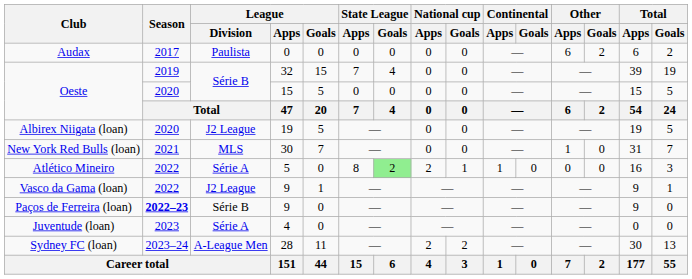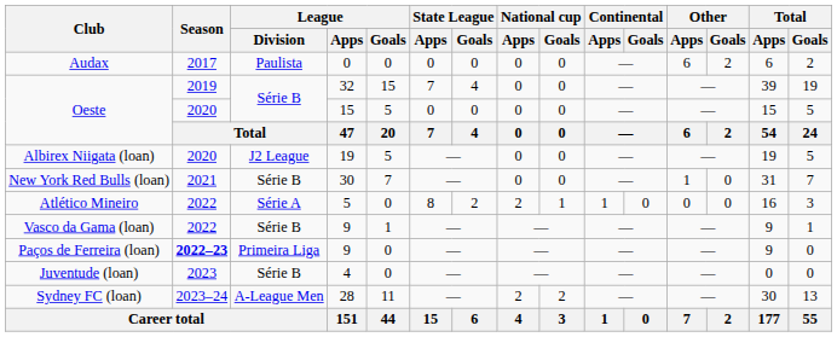 <table class="wikitable" style="text-align: center;">
 <tr>
 <th rowspan="2">Club</th>
 <th rowspan="2">Season</th>
 <th colspan="3">League</th>
 <th colspan="2">State League</th>
 <th colspan="2">National cup</th>
 <th colspan="2">Continental</th>
 <th colspan="2">Other</th>
 <th colspan="2">Total</th>
 </tr>
 <tr>
 <th>Division</th>
 <th>Apps</th>
 <th>Goals</th>
 <th>Apps</th>
 <th>Goals</th>
 <th>Apps</th>
 <th>Goals</th>
 <th>Apps</th>
 <th>Goals</th>
 <th>Apps</th>
 <th>Goals</th>
 <th>Apps</th>
 <th>Goals</th>
 </tr>
 <tr>
 <td><a href='#'>Audax</a></td>
 <td><a href='#'>2017</a></td>
 <td><a href='#'>Paulista</a></td>
 <td>0</td>
 <td>0</td>
 <td>0</td>
 <td>0</td>
 <td>0</td>
 <td>0</td>
 <td colspan="2">—</td>
 <td>6</td>
 <td>2</td>
 <td>6</td>
 <td>2</td>
 </tr>
 <tr>
 <td rowspan="3"><a href='#'>Oeste</a></td>
 <td><a href='#'>2019</a></td>
 <td rowspan="2"><a href='#'>Série B</a></td>
 <td>32</td>
 <td>15</td>
 <td>7</td>
 <td>4</td>
 <td>0</td>
 <td>0</td>
 <td colspan="2">—</td>
 <td colspan="2">—</td>
 <td>39</td>
 <td>19</td>
 </tr>
 <tr>
 <td><a href='#'>2020</a></td>
 <td>15</td>
 <td>5</td>
 <td>0</td>
 <td>0</td>
 <td>0</td>
 <td>0</td>
 <td colspan="2">—</td>
 <td colspan="2">—</td>
 <td>15</td>
 <td>5</td>
 </tr>
 <tr>
 <th colspan="2">Total</th>
 <th>47</th>
 <th>20</th>
 <th>7</th>
 <th>4</th>
 <th>0</th>
 <th>0</th>
 <th colspan="2">—</th>
 <th>6</th>
 <th>2</th>
 <th>54</th>
 <th>24</th>
 </tr>
 <tr>
 <td><a href='#'>Albirex Niigata</a> (loan)</td>
 <td><a href='#'>2020</a></td>
 <td><a href='#'>J2 League</a></td>
 <td>19</td>
 <td>5</td>
 <td colspan="2">—</td>
 <td>0</td>
 <td>0</td>
 <td colspan="2">—</td>
 <td colspan="2">—</td>
 <td>19</td>
 <td>5</td>
 </tr>
 <tr>
 <td><a href='#'>New York Red Bulls</a> (loan)</td>
 <td><a href='#'>2021</a></td>
-<td><a href='#'>MLS</a></td>
+<td>Série B</td>
 <td>30</td>
 <td>7</td>
 <td colspan="2">—</td>
 <td>0</td>
 <td>0</td>
 <td colspan="2">—</td>
 <td>1</td>
 <td>0</td>
 <td>31</td>
 <td>7</td>
 </tr>
 <tr>
 <td><a href='#'>Atlético Mineiro</a></td>
 <td><a href='#'>2022</a></td>
 <td><a href='#'>Série A</a></td>
 <td>5</td>
 <td>0</td>
 <td>8</td>
-<td style="background: lightgreen;">2</td>
+<td>2</td>
 <td>2</td>
 <td>1</td>
 <td>1</td>
 <td>0</td>
 <td>0</td>
 <td>0</td>
 <td>16</td>
 <td>3</td>
 </tr>
 <tr>
 <td><a href='#'>Vasco da Gama</a> (loan)</td>
 <td><a href='#'>2022</a></td>
-<td><a href='#'>J2 League</a></td>
+<td>Série B</td>
 <td>9</td>
 <td>1</td>
 <td colspan="2">—</td>
 <td colspan="2">—</td>
 <td colspan="2">—</td>
 <td colspan="2">—</td>
 <td>9</td>
 <td>1</td>
 </tr>
 <tr>
 <td><a href='#'>Paços de Ferreira</a> (loan)</td>
 <td><strong><a href='#'>2022–23</a></strong></td>
-<td>Série B</td>
+<td><a href='#'>Primeira Liga</a></td>
 <td>9</td>
 <td>0</td>
 <td colspan="2">—</td>
 <td colspan="2">—</td>
 <td colspan="2">—</td>
 <td colspan="2">—</td>
 <td>9</td>
 <td>0</td>
 </tr>
 <tr>
 <td><a href='#'>Juventude</a> (loan)</td>
 <td><a href='#'>2023</a></td>
-<td><a href='#'>Série A</a></td>
+<td>Série B</td>
 <td>4</td>
 <td>0</td>
 <td colspan="2">—</td>
 <td colspan="2">—</td>
 <td colspan="2">—</td>
 <td colspan="2">—</td>
 <td>0</td>
 <td>0</td>
 </tr>
 <tr>
 <td><a href='#'>Sydney FC</a> (loan)</td>
 <td><a href='#'>2023–24</a></td>
 <td><a href='#'>A-League Men</a></td>
 <td>28</td>
 <td>11</td>
 <td colspan="2">—</td>
 <td>2</td>
 <td>2</td>
 <td colspan="2">—</td>
 <td colspan="2">—</td>
 <td>30</td>
 <td>13</td>
 </tr>
 <tr>
 <th colspan="3">Career total</th>
 <th>151</th>
 <th>44</th>
 <th>15</th>
 <th>6</th>
 <th>4</th>
 <th>3</th>
 <th>1</th>
 <th>0</th>
 <th>7</th>
 <th>2</th>
 <th>177</th>
 <th>55</th>
 </tr>
 </table>
